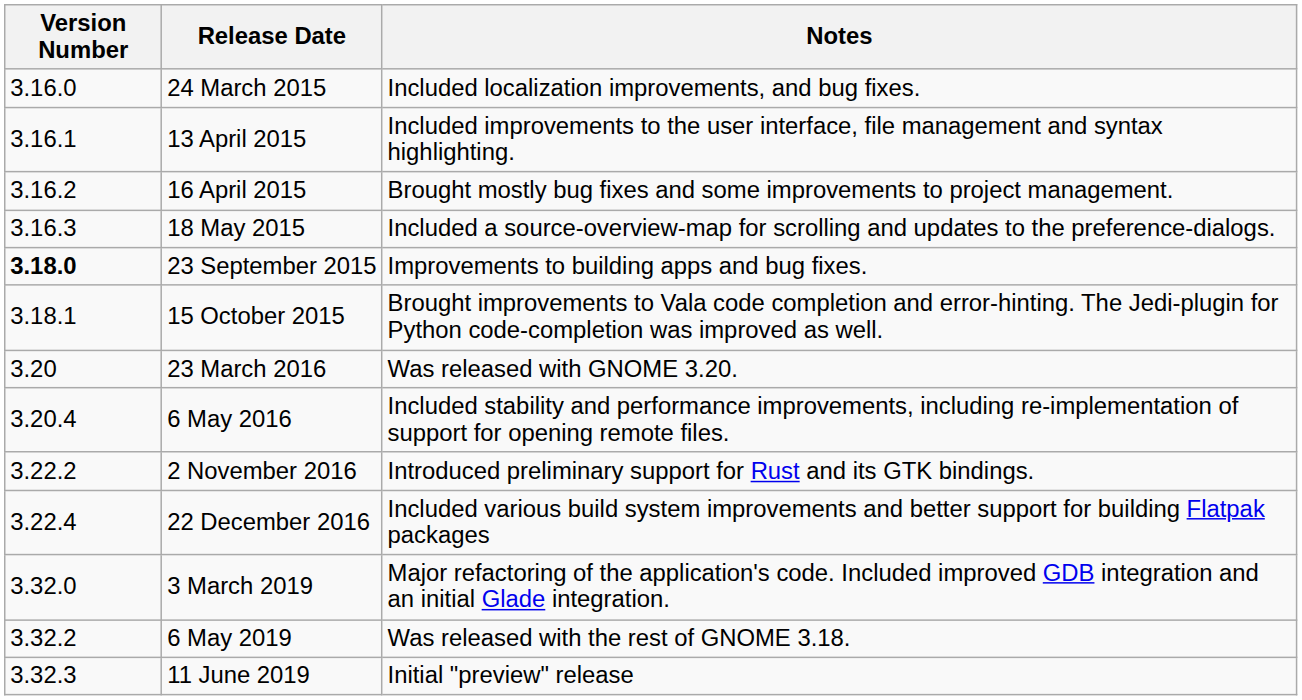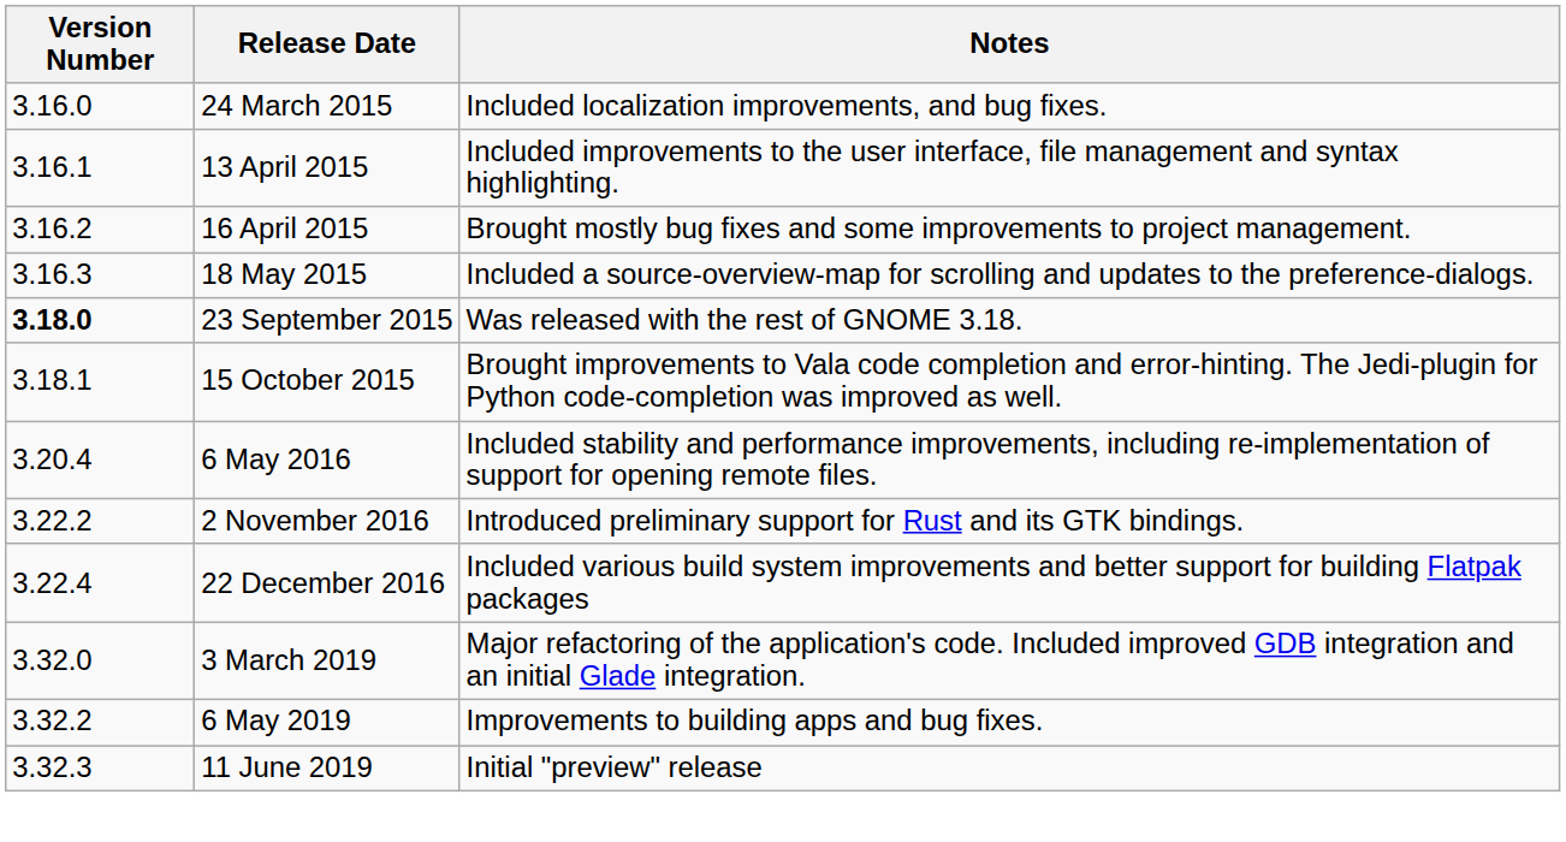 <table class="wikitable">
 <tr>
 <th class=unsortable>Version Number</th>
 <th data-sort-type=date>Release Date</th>
 <th class=unsortable>Notes</th>
 </tr>
 <tr>
 <td>3.16.0</td>
 <td>24 March 2015</td>
 <td>Included localization improvements, and bug fixes.</td>
 </tr>
 <tr>
 <td>3.16.1</td>
 <td>13 April 2015</td>
 <td>Included improvements to the user interface, file management and syntax highlighting.</td>
 </tr>
 <tr>
 <td>3.16.2</td>
 <td>16 April 2015</td>
 <td>Brought mostly bug fixes and some improvements to project management.</td>
 </tr>
 <tr>
 <td>3.16.3</td>
 <td>18 May 2015</td>
 <td>Included a source-overview-map for scrolling and updates to the preference-dialogs.</td>
 </tr>
 <tr>
 <td><strong>3.18.0</strong></td>
 <td style="white-space: nowrap;">23 September 2015</td>
-<td>Improvements to building apps and bug fixes.</td>
+<td>Was released with the rest of GNOME 3.18.</td>
 </tr>
 <tr>
 <td>3.18.1</td>
 <td>15 October 2015</td>
 <td>Brought improvements to Vala code completion and error-hinting. The Jedi-plugin for Python code-completion was improved as well.</td>
-</tr>
-<tr>
-<td>3.20</td>
-<td>23 March 2016</td>
-<td>Was released with GNOME 3.20.</td>
 </tr>
 <tr>
 <td>3.20.4</td>
 <td>6 May 2016</td>
 <td>Included stability and performance improvements, including re-implementation of support for opening remote files.</td>
 </tr>
 <tr>
 <td>3.22.2</td>
 <td>2 November 2016</td>
 <td>Introduced preliminary support for <a href='#'>Rust</a> and its GTK bindings.</td>
 </tr>
 <tr>
 <td>3.22.4</td>
 <td>22 December 2016</td>
 <td>Included various build system improvements and better support for building <a href='#'>Flatpak</a> packages</td>
 </tr>
 <tr>
 <td>3.32.0</td>
 <td>3 March 2019</td>
 <td>Major refactoring of the application's code. Included improved <a href='#'>GDB</a> integration and an initial <a href='#'>Glade</a> integration.</td>
 </tr>
 <tr>
 <td>3.32.2</td>
 <td>6 May 2019</td>
-<td>Was released with the rest of GNOME 3.18.</td>
+<td>Improvements to building apps and bug fixes.</td>
 </tr>
 <tr>
 <td>3.32.3</td>
 <td>11 June 2019</td>
 <td>Initial "preview" release</td>
 </tr>
 </table>
